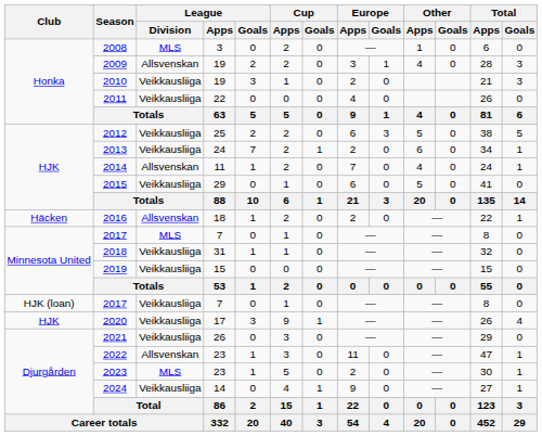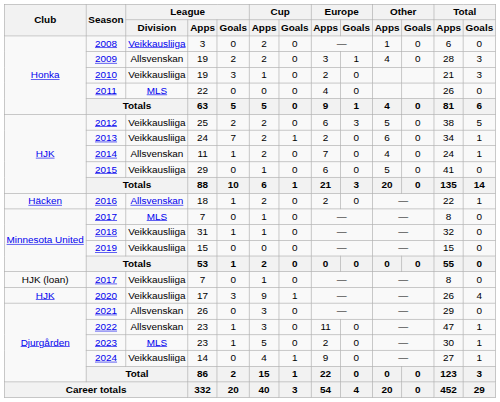 <table class="wikitable" style="text-align: center">
 <tr>
 <th rowspan="2">Club</th>
 <th rowspan="2">Season</th>
 <th colspan="3">League</th>
 <th colspan="2">Cup</th>
 <th colspan="2">Europe</th>
 <th colspan="2">Other</th>
 <th colspan="2">Total</th>
 </tr>
 <tr>
 <th>Division</th>
 <th>Apps</th>
 <th>Goals</th>
 <th>Apps</th>
 <th>Goals</th>
 <th>Apps</th>
 <th>Goals</th>
 <th>Apps</th>
 <th>Goals</th>
 <th>Apps</th>
 <th>Goals</th>
 </tr>
 <tr>
 <td rowspan="5"><a href='#'>Honka</a></td>
 <td><a href='#'>2008</a></td>
-<td><a href='#'>MLS</a></td>
+<td><a href='#'>Veikkausliiga</a></td>
 <td>3</td>
 <td>0</td>
 <td>2</td>
 <td>0</td>
 <td colspan="2">—</td>
 <td>1</td>
 <td>0</td>
 <td>6</td>
 <td>0</td>
 </tr>
 <tr>
 <td><a href='#'>2009</a></td>
 <td>Allsvenskan</td>
 <td>19</td>
 <td>2</td>
 <td>2</td>
 <td>0</td>
 <td>3</td>
 <td>1</td>
 <td>4</td>
 <td>0</td>
 <td>28</td>
 <td>3</td>
 </tr>
 <tr>
 <td><a href='#'>2010</a></td>
 <td>Veikkausliiga</td>
 <td>19</td>
 <td>3</td>
 <td>1</td>
 <td>0</td>
 <td>2</td>
 <td>0</td>
 <td></td>
 <td></td>
 <td>21</td>
 <td>3</td>
 </tr>
 <tr>
 <td><a href='#'>2011</a></td>
-<td>Veikkausliiga</td>
+<td><a href='#'>MLS</a></td>
 <td>22</td>
 <td>0</td>
 <td>0</td>
 <td>0</td>
 <td>4</td>
 <td>0</td>
 <td></td>
 <td></td>
 <td>26</td>
 <td>0</td>
 </tr>
 <tr>
 <th colspan="2">Totals</th>
 <th>63</th>
 <th>5</th>
 <th>5</th>
 <th>0</th>
 <th>9</th>
 <th>1</th>
 <th>4</th>
 <th>0</th>
 <th>81</th>
 <th>6</th>
 </tr>
 <tr>
 <td rowspan="5"><a href='#'>HJK</a></td>
 <td><a href='#'>2012</a></td>
 <td>Veikkausliiga</td>
 <td>25</td>
 <td>2</td>
 <td>2</td>
 <td>0</td>
 <td>6</td>
 <td>3</td>
 <td>5</td>
 <td>0</td>
 <td>38</td>
 <td>5</td>
 </tr>
 <tr>
 <td><a href='#'>2013</a></td>
 <td>Veikkausliiga</td>
 <td>24</td>
 <td>7</td>
 <td>2</td>
 <td>1</td>
 <td>2</td>
 <td>0</td>
 <td>6</td>
 <td>0</td>
 <td>34</td>
 <td>1</td>
 </tr>
 <tr>
 <td><a href='#'>2014</a></td>
 <td>Allsvenskan</td>
 <td>11</td>
 <td>1</td>
 <td>2</td>
 <td>0</td>
 <td>7</td>
 <td>0</td>
 <td>4</td>
 <td>0</td>
 <td>24</td>
 <td>1</td>
 </tr>
 <tr>
 <td><a href='#'>2015</a></td>
 <td>Veikkausliiga</td>
 <td>29</td>
 <td>0</td>
 <td>1</td>
 <td>0</td>
 <td>6</td>
 <td>0</td>
 <td>5</td>
 <td>0</td>
 <td>41</td>
 <td>0</td>
 </tr>
 <tr>
 <th colspan="2">Totals</th>
 <th>88</th>
 <th>10</th>
 <th>6</th>
 <th>1</th>
 <th>21</th>
 <th>3</th>
 <th>20</th>
 <th>0</th>
 <th>135</th>
 <th>14</th>
 </tr>
 <tr>
 <td><a href='#'>Häcken</a></td>
 <td><a href='#'>2016</a></td>
 <td><a href='#'>Allsvenskan</a></td>
 <td>18</td>
 <td>1</td>
 <td>2</td>
 <td>0</td>
 <td>2</td>
 <td>0</td>
 <td colspan="2">—</td>
 <td>22</td>
 <td>1</td>
 </tr>
 <tr>
 <td rowspan="4"><a href='#'>Minnesota United</a></td>
 <td><a href='#'>2017</a></td>
 <td><a href='#'>MLS</a></td>
 <td>7</td>
 <td>0</td>
 <td>1</td>
 <td>0</td>
 <td colspan="2">—</td>
 <td colspan="2">—</td>
 <td>8</td>
 <td>0</td>
 </tr>
 <tr>
 <td><a href='#'>2018</a></td>
 <td>Veikkausliiga</td>
 <td>31</td>
 <td>1</td>
 <td>1</td>
 <td>0</td>
 <td colspan="2">—</td>
 <td colspan="2">—</td>
 <td>32</td>
 <td>0</td>
 </tr>
 <tr>
 <td><a href='#'>2019</a></td>
 <td>Veikkausliiga</td>
 <td>15</td>
 <td>0</td>
 <td>0</td>
 <td>0</td>
 <td colspan="2">—</td>
 <td colspan="2">—</td>
 <td>15</td>
 <td>0</td>
 </tr>
 <tr>
 <th colspan="2">Totals</th>
 <th>53</th>
 <th>1</th>
 <th>2</th>
 <th>0</th>
 <th>0</th>
 <th>0</th>
 <th>0</th>
 <th>0</th>
 <th>55</th>
 <th>0</th>
 </tr>
 <tr>
 <td>HJK (loan)</td>
 <td><a href='#'>2017</a></td>
 <td>Veikkausliiga</td>
 <td>7</td>
 <td>0</td>
 <td>1</td>
 <td>0</td>
 <td colspan="2">—</td>
 <td colspan="2">—</td>
 <td>8</td>
 <td>0</td>
 </tr>
 <tr>
 <td><a href='#'>HJK</a></td>
 <td><a href='#'>2020</a></td>
 <td>Veikkausliiga</td>
 <td>17</td>
 <td>3</td>
 <td>9</td>
 <td>1</td>
 <td colspan="2">—</td>
 <td colspan="2">—</td>
 <td>26</td>
 <td>4</td>
 </tr>
 <tr>
 <td rowspan="5"><a href='#'>Djurgården</a></td>
 <td><a href='#'>2021</a></td>
-<td>Veikkausliiga</td>
+<td>Allsvenskan</td>
 <td>26</td>
 <td>0</td>
 <td>3</td>
 <td>0</td>
 <td colspan="2">—</td>
 <td colspan="2">—</td>
 <td>29</td>
 <td>0</td>
 </tr>
 <tr>
 <td><a href='#'>2022</a></td>
 <td>Allsvenskan</td>
 <td>23</td>
 <td>1</td>
 <td>3</td>
 <td>0</td>
 <td>11</td>
 <td>0</td>
 <td colspan="2">—</td>
 <td>47</td>
 <td>1</td>
 </tr>
 <tr>
 <td><a href='#'>2023</a></td>
 <td><a href='#'>MLS</a></td>
 <td>23</td>
 <td>1</td>
 <td>5</td>
 <td>0</td>
 <td>2</td>
 <td>0</td>
 <td colspan="2">—</td>
 <td>30</td>
 <td>1</td>
 </tr>
 <tr>
 <td><a href='#'>2024</a></td>
 <td>Veikkausliiga</td>
 <td>14</td>
 <td>0</td>
 <td>4</td>
 <td>1</td>
 <td>9</td>
 <td>0</td>
 <td colspan="2">—</td>
 <td>27</td>
 <td>1</td>
 </tr>
 <tr>
 <th colspan="2">Total</th>
 <th>86</th>
 <th>2</th>
 <th>15</th>
 <th>1</th>
 <th>22</th>
 <th>0</th>
 <th>0</th>
 <th>0</th>
 <th>123</th>
 <th>3</th>
 </tr>
 <tr>
 <th colspan="3">Career totals</th>
 <th>332</th>
 <th>20</th>
 <th>40</th>
 <th>3</th>
 <th>54</th>
 <th>4</th>
 <th>20</th>
 <th>0</th>
 <th>452</th>
 <th>29</th>
 </tr>
 </table>
